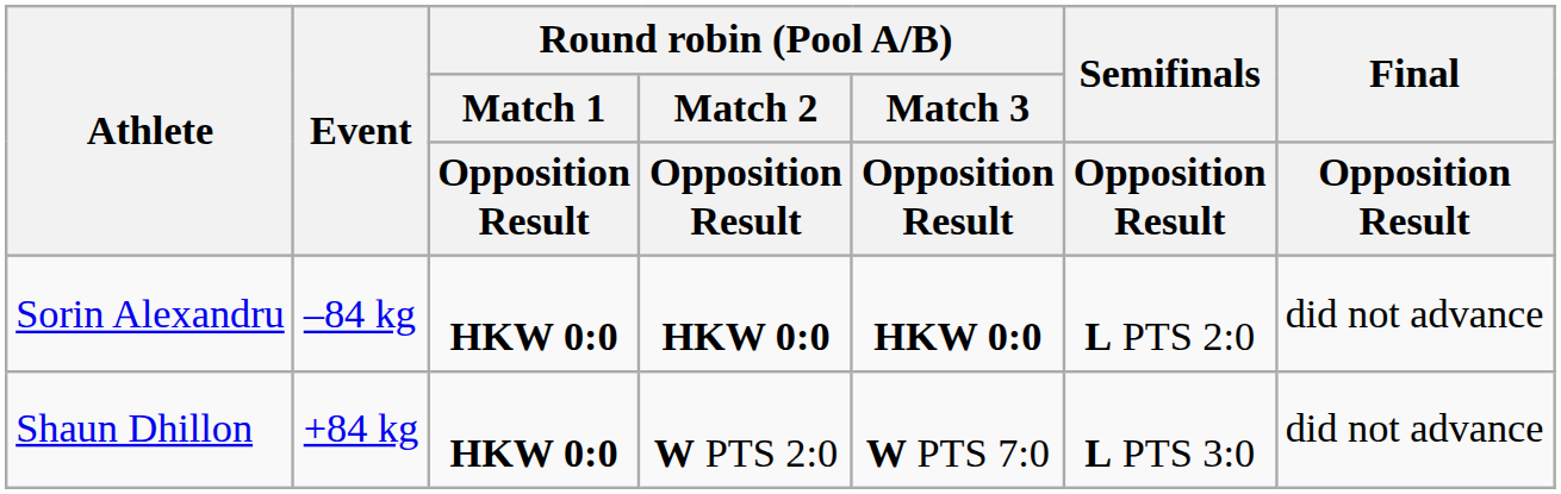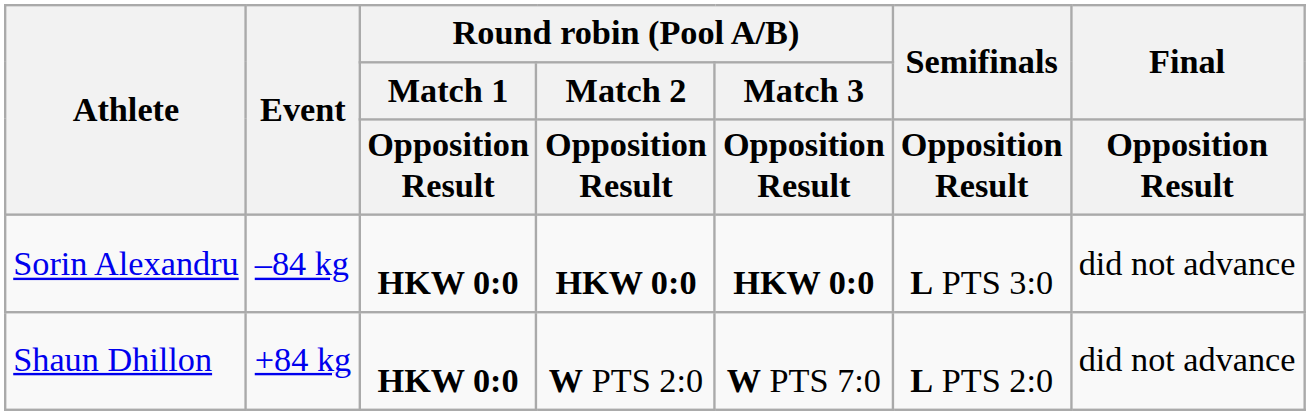 <table class="wikitable" border="1" style="font-size:90%">
 <tr>
 <th rowspan=3>Athlete</th>
 <th rowspan=3>Event</th>
 <th colspan=3>Round robin (Pool A/B)</th>
 <th rowspan=2>Semifinals</th>
 <th rowspan=2>Final</th>
 </tr>
 <tr>
 <th>Match 1</th>
 <th>Match 2</th>
 <th>Match 3</th>
 </tr>
 <tr>
 <th>Opposition<br>Result</th>
 <th>Opposition<br>Result</th>
 <th>Opposition<br>Result</th>
 <th>Opposition<br>Result</th>
 <th>Opposition<br>Result</th>
 </tr>
 <tr>
 <td><a href='#'>Sorin Alexandru</a></td>
 <td><a href='#'>–84 kg</a></td>
 <td align=center><br> <strong>HKW 0:0</strong></td>
 <td align=center><br> <strong>HKW 0:0</strong></td>
 <td align=center><br> <strong>HKW 0:0</strong></td>
-<td align=center><br><strong>L</strong> PTS 2:0<br></td>
+<td align=center><br><strong>L</strong> PTS 3:0<br></td>
 <td align="center" colspan="7">did not advance</td>
 </tr>
 <tr>
 <td><a href='#'>Shaun Dhillon</a></td>
 <td><a href='#'>+84 kg</a></td>
 <td align=center><br> <strong>HKW 0:0</strong></td>
 <td align=center><br><strong>W</strong> PTS 2:0</td>
 <td align=center><br><strong>W</strong> PTS 7:0</td>
-<td align=center><br><strong>L</strong> PTS 3:0<br></td>
+<td align=center><br><strong>L</strong> PTS 2:0<br></td>
 <td align="center" colspan="7">did not advance</td>
 </tr>
 </table>
